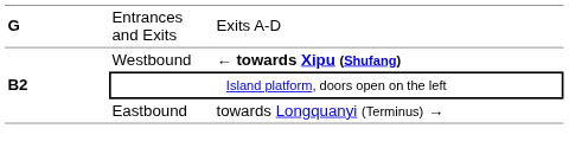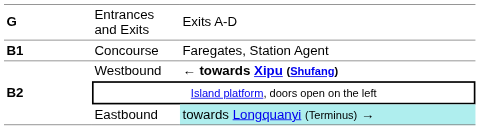 <table cellspacing=0 cellpadding=3>
 <tr>
 <td style="border-top:solid 1px gray;border-bottom:solid 1px gray;" width=100><strong>G</strong></td>
 <td style="border-top:solid 1px gray;border-bottom:solid 1px gray;" width=100>Entrances and Exits</td>
 <td style="border-top:solid 1px gray;border-bottom:solid 1px gray;" width=350>Exits A-D</td>
+</tr>
+<tr>
+<td style="border-bottom:solid 1px gray;"><strong>B1</strong></td>
+<td style="border-bottom:solid 1px gray;">Concourse</td>
+<td style="border-bottom:solid 1px gray;">Faregates, Station Agent</td>
 </tr>
 <tr>
 <td style="border-bottom:solid 1px gray;" rowspan=3><strong>B2</strong></td>
 <td>Westbound</td>
 <td><strong>←  towards <a href='#'>Xipu</a> <small>(<a href='#'>Shufang</a>)</small></strong></td>
 </tr>
 <tr>
 <td style="border-right:solid 2px black;border-left:solid 2px black;border-top:solid 2px black;border-bottom:solid 2px black;text-align:center;" colspan=2><small><a href='#'>Island platform</a>, doors open on the left</small></td>
 </tr>
 <tr>
 <td style="border-bottom:solid 1px gray;">Eastbound</td>
-<td style="border-bottom:solid 1px gray;">  towards <a href='#'>Longquanyi</a> <small>(Terminus)</small> →</td>
+<td style="background: paleturquoise; border-bottom:solid 1px gray;">  towards <a href='#'>Longquanyi</a> <small>(Terminus)</small> →</td>
 </tr>
 </table>
